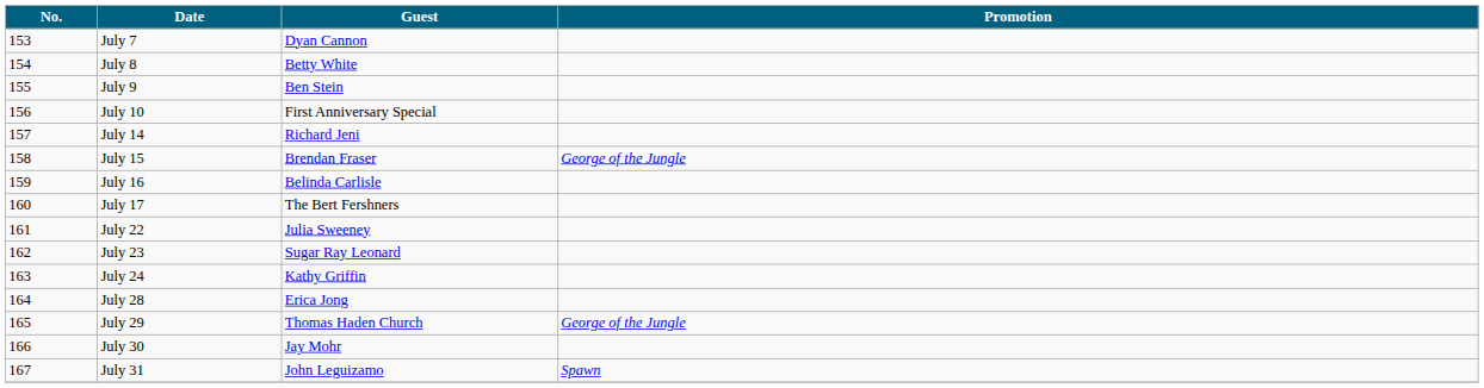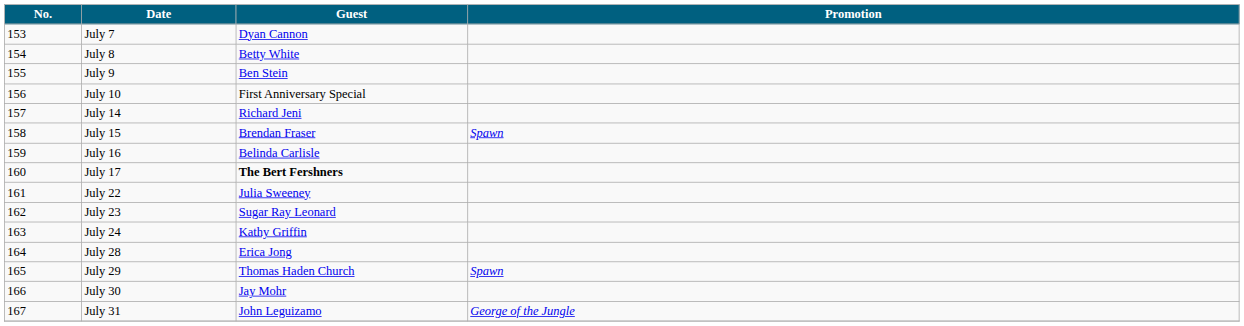 <table class="wikitable" width="100%">
 <tr>
 <th width="5%" style="background:#006080; color:#FFFFFF"><abbr>No.</abbr></th>
 <th width="10%" style="background:#006080; color:#FFFFFF">Date</th>
 <th width="15%" style="background:#006080; color:#FFFFFF">Guest</th>
 <th width="50%" style="background:#006080; color:#FFFFFF">Promotion</th>
 </tr>
 <tr>
 <td>153</td>
 <td>July 7</td>
 <td><a href='#'>Dyan Cannon</a></td>
 <td></td>
 </tr>
 <tr>
 <td>154</td>
 <td>July 8</td>
 <td><a href='#'>Betty White</a></td>
 <td></td>
 </tr>
 <tr>
 <td>155</td>
 <td>July 9</td>
 <td><a href='#'>Ben Stein</a></td>
 <td></td>
 </tr>
 <tr>
 <td>156</td>
 <td>July 10</td>
 <td>First Anniversary Special</td>
 <td></td>
 </tr>
 <tr>
 <td>157</td>
 <td>July 14</td>
 <td><a href='#'>Richard Jeni</a></td>
 <td></td>
 </tr>
 <tr>
 <td>158</td>
 <td>July 15</td>
 <td><a href='#'>Brendan Fraser</a></td>
-<td><em><a href='#'>George of the Jungle</a></em></td>
+<td><em><a href='#'>Spawn</a></em></td>
 </tr>
 <tr>
 <td>159</td>
 <td>July 16</td>
 <td><a href='#'>Belinda Carlisle</a></td>
 <td></td>
 </tr>
 <tr>
 <td>160</td>
 <td>July 17</td>
-<td>The Bert Fershners</td>
+<td><strong>The Bert Fershners</strong></td>
 <td></td>
 </tr>
 <tr>
 <td>161</td>
 <td>July 22</td>
 <td><a href='#'>Julia Sweeney</a></td>
 <td></td>
 </tr>
 <tr>
 <td>162</td>
 <td>July 23</td>
 <td><a href='#'>Sugar Ray Leonard</a></td>
 <td></td>
 </tr>
 <tr>
 <td>163</td>
 <td>July 24</td>
 <td><a href='#'>Kathy Griffin</a></td>
 <td></td>
 </tr>
 <tr>
 <td>164</td>
 <td>July 28</td>
 <td><a href='#'>Erica Jong</a></td>
 <td></td>
 </tr>
 <tr>
 <td>165</td>
 <td>July 29</td>
 <td><a href='#'>Thomas Haden Church</a></td>
-<td><em><a href='#'>George of the Jungle</a></em></td>
+<td><em><a href='#'>Spawn</a></em></td>
 </tr>
 <tr>
 <td>166</td>
 <td>July 30</td>
 <td><a href='#'>Jay Mohr</a></td>
 <td></td>
 </tr>
 <tr>
 <td>167</td>
 <td>July 31</td>
 <td><a href='#'>John Leguizamo</a></td>
-<td><em><a href='#'>Spawn</a></em></td>
+<td><em><a href='#'>George of the Jungle</a></em></td>
 </tr>
 <tr>
 </tr>
 </table>
